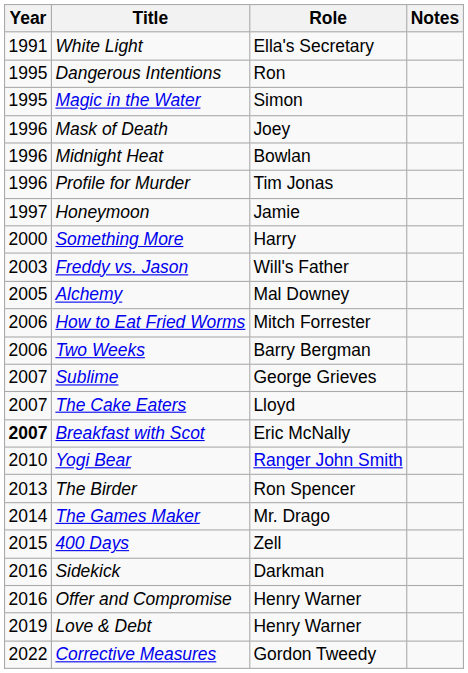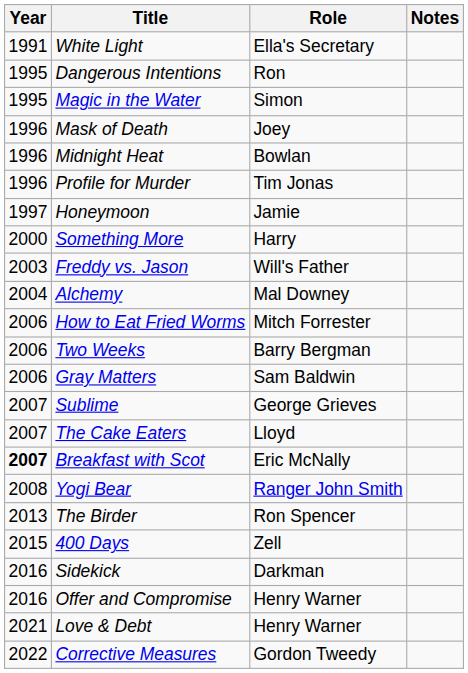 <table class="wikitable sortable">
 <tr>
 <th>Year</th>
 <th>Title</th>
 <th>Role</th>
 <th class="unsortable">Notes</th>
 </tr>
 <tr>
 <td>1991</td>
 <td><em>White Light</em></td>
 <td>Ella's Secretary</td>
 <td></td>
 </tr>
 <tr>
 <td>1995</td>
 <td><em>Dangerous Intentions</em></td>
 <td>Ron</td>
 <td></td>
 </tr>
 <tr>
 <td>1995</td>
 <td><em><a href='#'>Magic in the Water</a></em></td>
 <td>Simon</td>
 <td></td>
 </tr>
 <tr>
 <td>1996</td>
 <td><em>Mask of Death</em></td>
 <td>Joey</td>
 <td></td>
 </tr>
 <tr>
 <td>1996</td>
 <td><em>Midnight Heat</em></td>
 <td>Bowlan</td>
 <td></td>
 </tr>
 <tr>
 <td>1996</td>
 <td><em>Profile for Murder</em></td>
 <td>Tim Jonas</td>
 <td></td>
 </tr>
 <tr>
 <td>1997</td>
 <td><em>Honeymoon</em></td>
 <td>Jamie</td>
 <td></td>
 </tr>
 <tr>
 <td>2000</td>
 <td><em><a href='#'>Something More</a></em></td>
 <td>Harry</td>
 <td></td>
 </tr>
 <tr>
 <td>2003</td>
 <td><em><a href='#'>Freddy vs. Jason</a></em></td>
 <td>Will's Father</td>
 <td></td>
 </tr>
 <tr>
-<td>2005</td>
+<td>2004</td>
 <td><em><a href='#'>Alchemy</a></em></td>
 <td>Mal Downey</td>
 <td></td>
 </tr>
 <tr>
 <td>2006</td>
 <td><em><a href='#'>How to Eat Fried Worms</a></em></td>
 <td>Mitch Forrester</td>
 <td></td>
 </tr>
 <tr>
 <td>2006</td>
 <td><em><a href='#'>Two Weeks</a></em></td>
 <td>Barry Bergman</td>
+<td></td>
+</tr>
+<tr>
+<td>2006</td>
+<td><em><a href='#'>Gray Matters</a></em></td>
+<td>Sam Baldwin</td>
 <td></td>
 </tr>
 <tr>
 <td>2007</td>
 <td><em><a href='#'>Sublime</a></em></td>
 <td>George Grieves</td>
 <td></td>
 </tr>
 <tr>
 <td>2007</td>
 <td data-sort-value="Cake Eaters, The"><em><a href='#'>The Cake Eaters</a></em></td>
 <td>Lloyd</td>
 <td></td>
 </tr>
 <tr>
 <td><strong>2007</strong></td>
 <td><em><a href='#'>Breakfast with Scot</a></em></td>
 <td>Eric McNally</td>
 <td></td>
 </tr>
 <tr>
-<td>2010</td>
+<td>2008</td>
 <td><em><a href='#'>Yogi Bear</a></em></td>
 <td><a href='#'>Ranger John Smith</a></td>
 <td></td>
 </tr>
 <tr>
 <td>2013</td>
 <td data-sort-value="Birder, The"><em>The Birder</em></td>
 <td>Ron Spencer</td>
-<td></td>
-</tr>
-<tr>
-<td>2014</td>
-<td data-sort-value="Games Maker, The"><em><a href='#'>The Games Maker</a></em></td>
-<td>Mr. Drago</td>
 <td></td>
 </tr>
 <tr>
 <td>2015</td>
 <td><em><a href='#'>400 Days</a></em></td>
 <td>Zell</td>
 <td></td>
 </tr>
 <tr>
 <td>2016</td>
 <td><em>Sidekick</em></td>
 <td>Darkman</td>
 <td></td>
 </tr>
 <tr>
 <td>2016</td>
 <td><em>Offer and Compromise</em></td>
 <td>Henry Warner</td>
 <td></td>
 </tr>
 <tr>
-<td>2019</td>
+<td>2021</td>
 <td><em>Love & Debt</em></td>
 <td>Henry Warner</td>
 <td></td>
 </tr>
 <tr>
 <td>2022</td>
 <td><em><a href='#'>Corrective Measures</a></em></td>
 <td>Gordon Tweedy</td>
 <td></td>
 </tr>
 </table>
